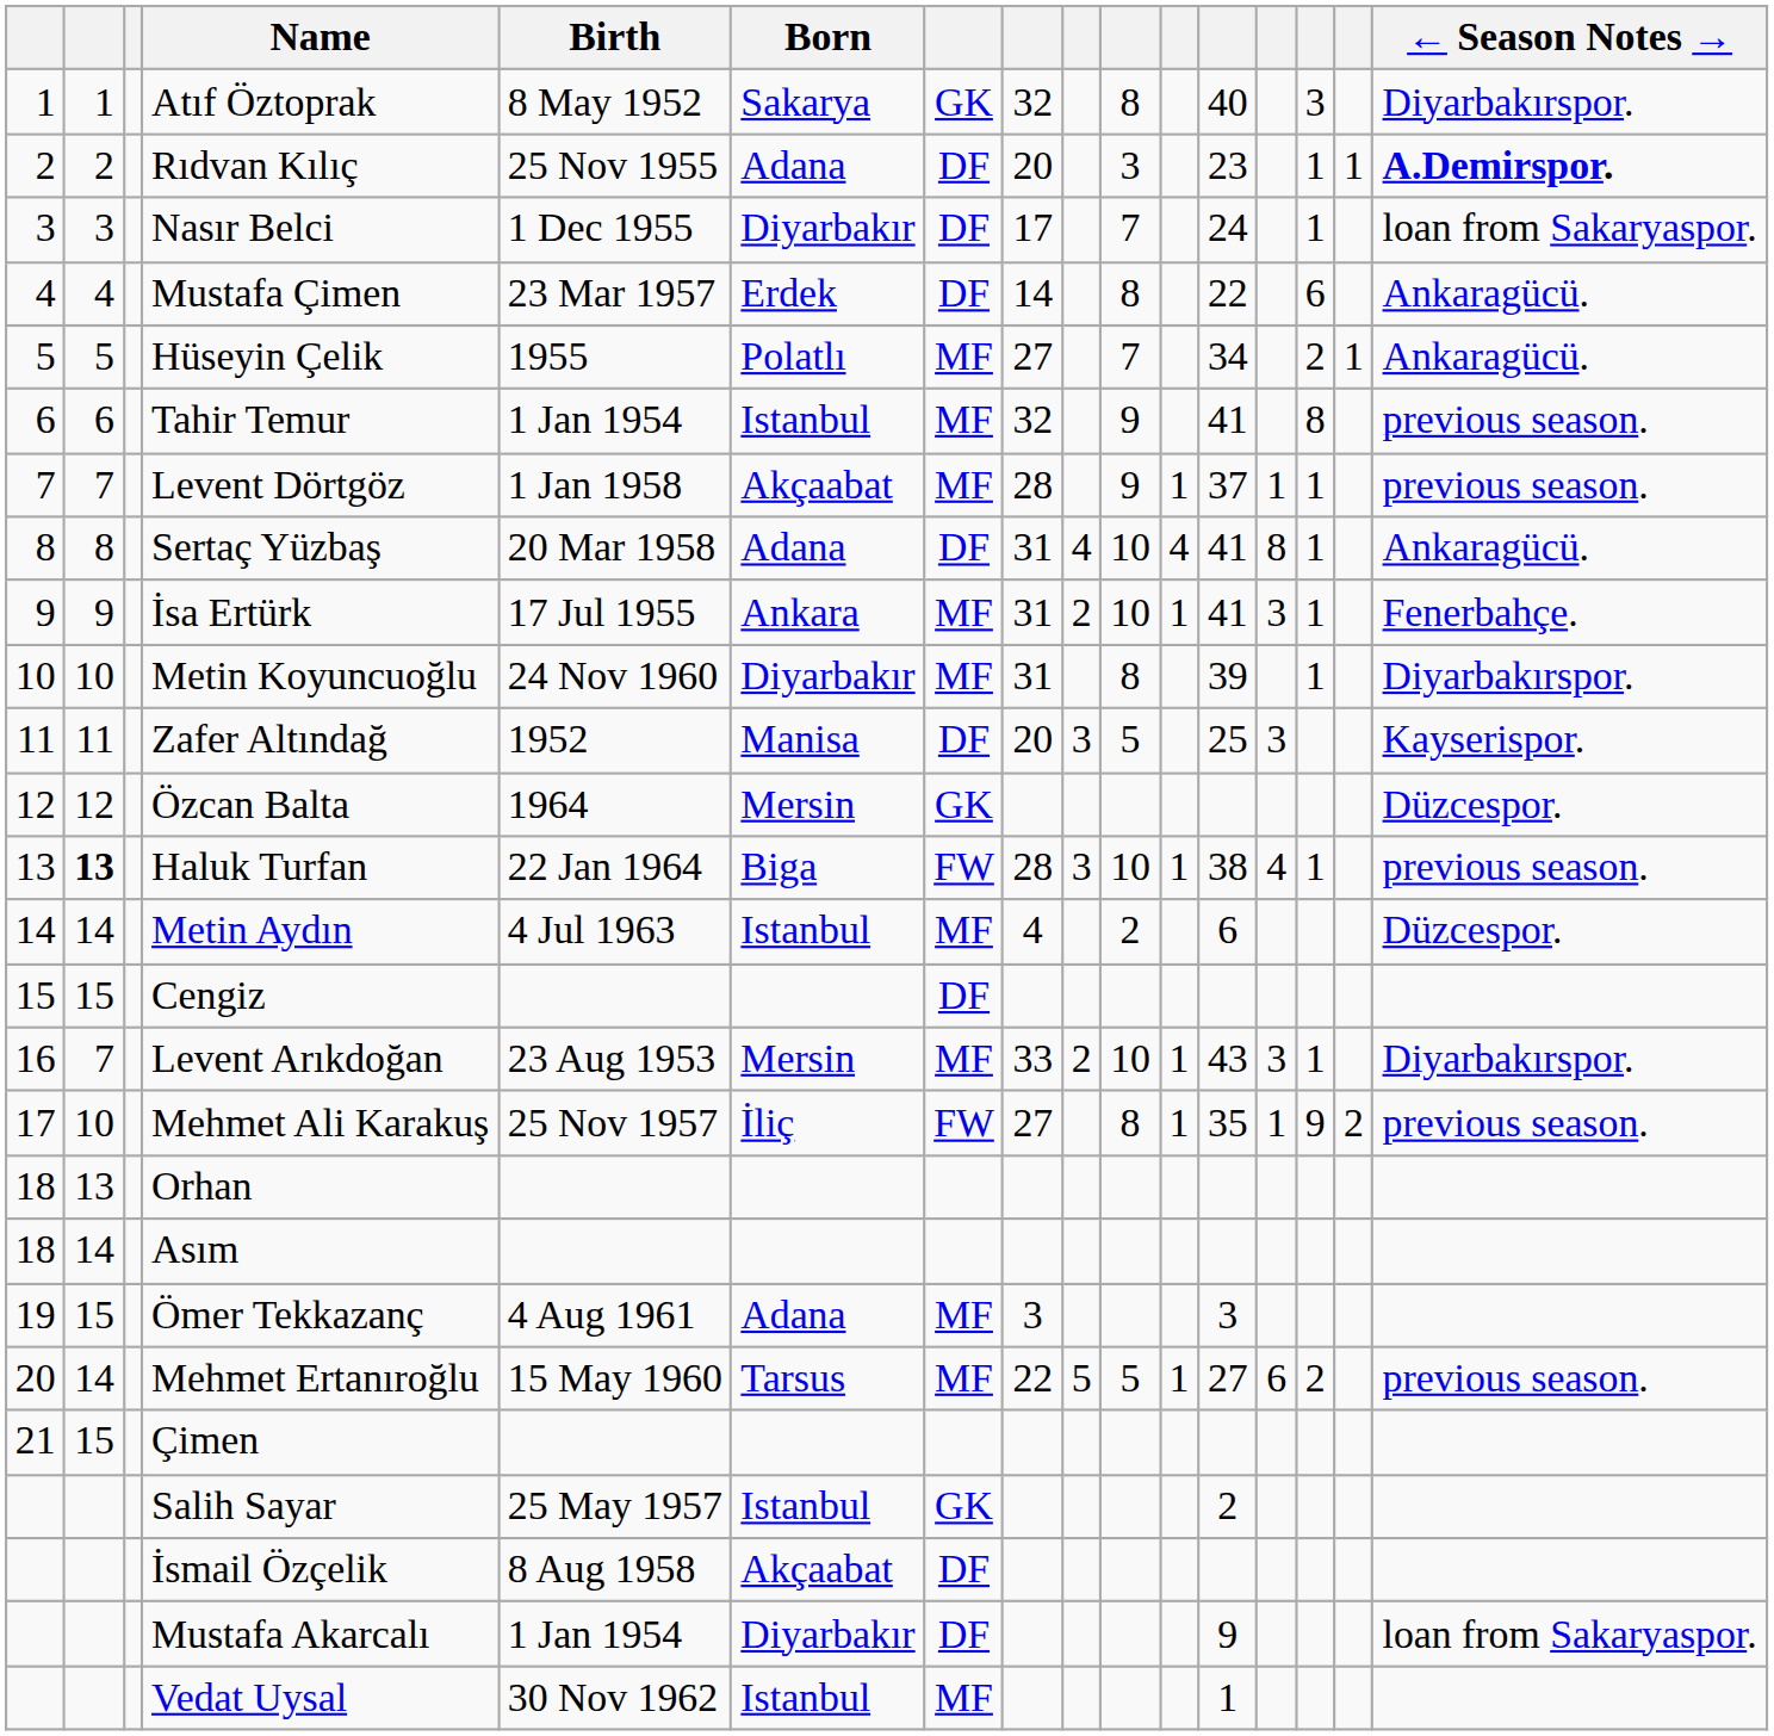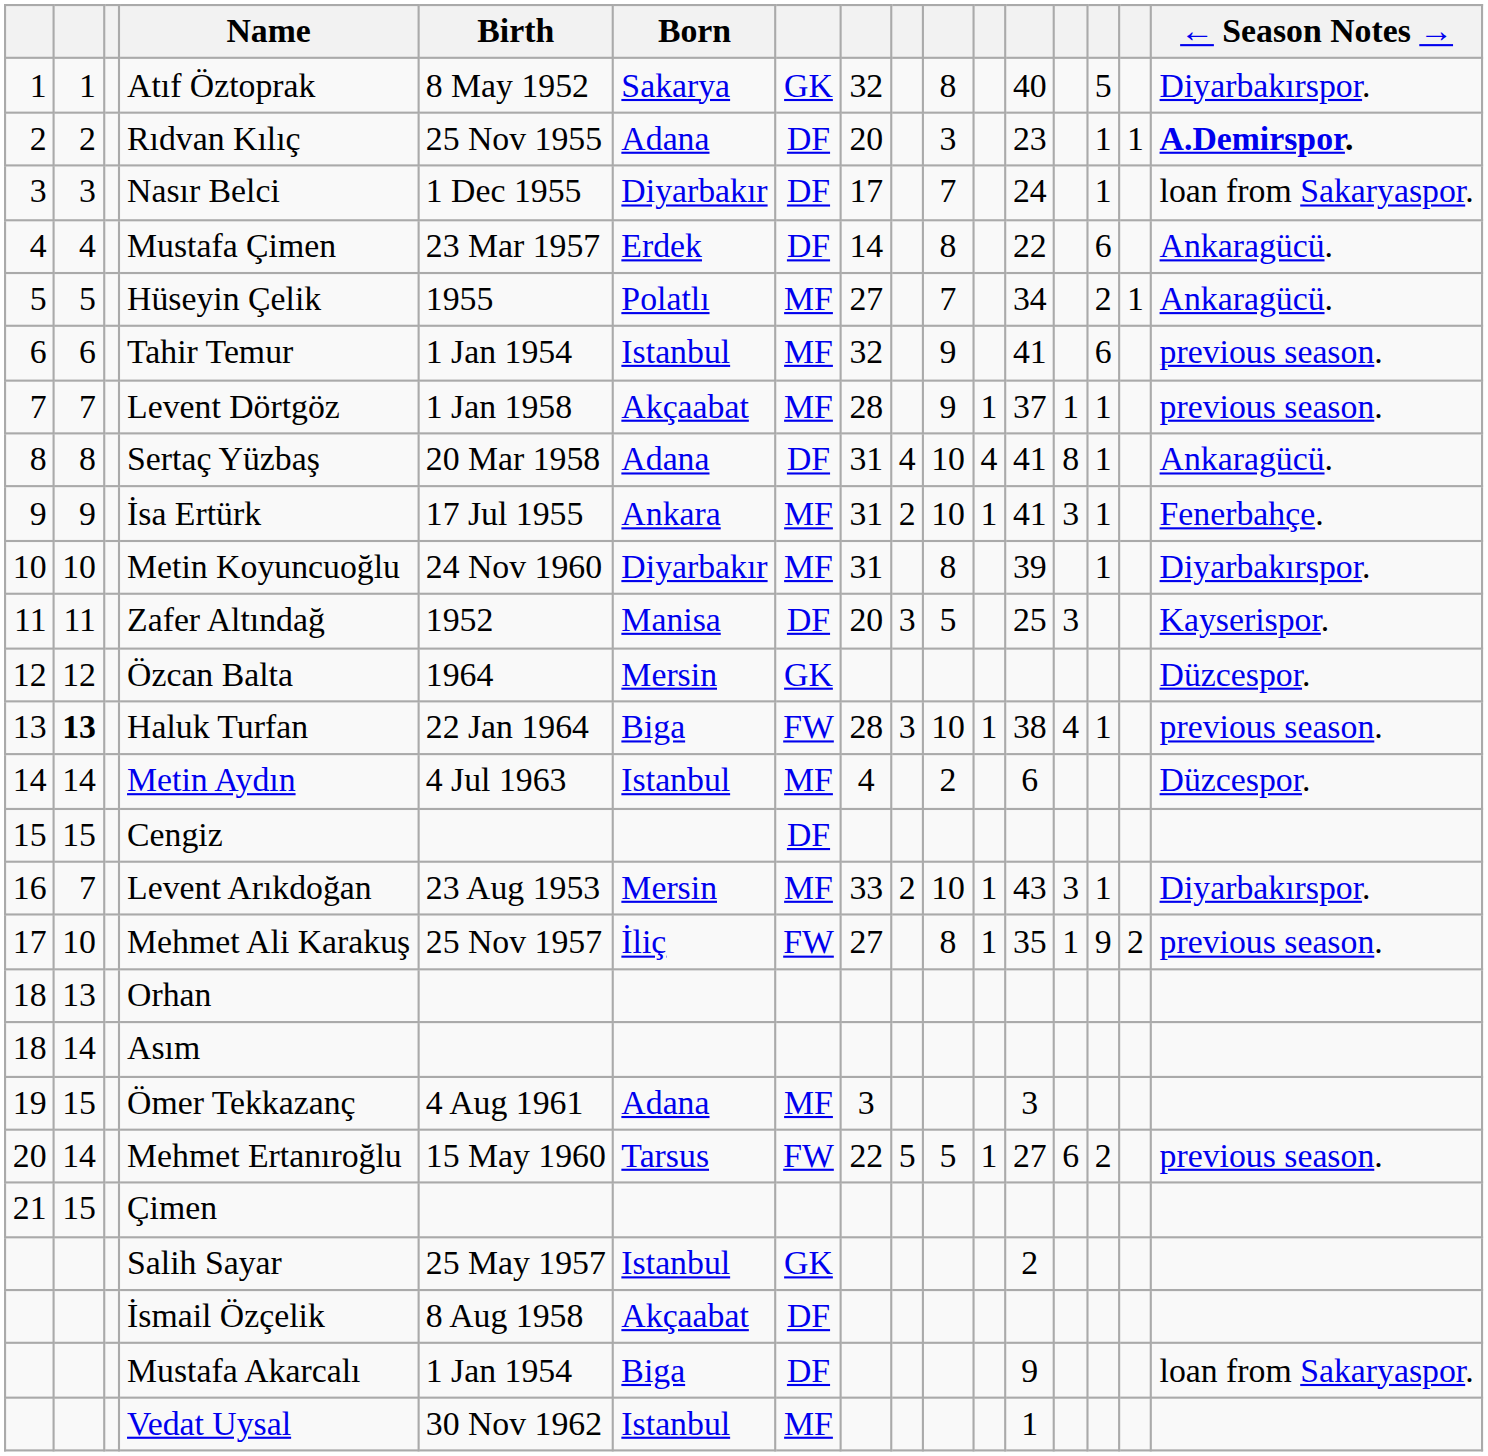 <table class="wikitable sortable">
 <tr>
 <th></th>
 <th></th>
 <th></th>
 <th>Name</th>
 <th>Birth</th>
 <th>Born</th>
 <th></th>
 <th></th>
 <th></th>
 <th></th>
 <th></th>
 <th></th>
 <th></th>
 <th></th>
 <th></th>
 <th><a href='#'>←</a> Season Notes <a href='#'>→</a></th>
 </tr>
 <tr>
 <td align="right">1</td>
 <td align="right">1</td>
 <td></td>
 <td>Atıf Öztoprak</td>
 <td>8 May 1952</td>
 <td><a href='#'>Sakarya</a></td>
 <td align="center"><a href='#'>GK</a></td>
 <td align="center">32</td>
 <td></td>
 <td align="center">8</td>
 <td></td>
 <td align="center">40</td>
 <td></td>
-<td align="center">3</td>
+<td align="center">5</td>
 <td></td>
 <td> <a href='#'>Diyarbakırspor</a>.</td>
 </tr>
 <tr>
 <td align="right">2</td>
 <td align="right">2</td>
 <td></td>
 <td>Rıdvan Kılıç</td>
 <td>25 Nov 1955</td>
 <td><a href='#'>Adana</a></td>
 <td align="center"><a href='#'>DF</a></td>
 <td align="center">20</td>
 <td></td>
 <td align="center">3</td>
 <td></td>
 <td align="center">23</td>
 <td></td>
 <td align="center">1</td>
 <td align="center">1</td>
 <td><strong> <a href='#'>A.Demirspor</a>.</strong></td>
 </tr>
 <tr>
 <td align="right">3</td>
 <td align="right">3</td>
 <td></td>
 <td>Nasır Belci</td>
 <td>1 Dec 1955</td>
 <td><a href='#'>Diyarbakır</a></td>
 <td align="center"><a href='#'>DF</a></td>
 <td align="center">17</td>
 <td></td>
 <td align="center">7</td>
 <td></td>
 <td align="center">24</td>
 <td></td>
 <td align="center">1</td>
 <td></td>
 <td>loan from <a href='#'>Sakaryaspor</a>.</td>
 </tr>
 <tr>
 <td align="right">4</td>
 <td align="right">4</td>
 <td></td>
 <td>Mustafa Çimen</td>
 <td>23 Mar 1957</td>
 <td><a href='#'>Erdek</a></td>
 <td align="center"><a href='#'>DF</a></td>
 <td align="center">14</td>
 <td></td>
 <td align="center">8</td>
 <td></td>
 <td align="center">22</td>
 <td></td>
 <td align="center">6</td>
 <td></td>
 <td> <a href='#'>Ankaragücü</a>.</td>
 </tr>
 <tr>
 <td align="right">5</td>
 <td align="right">5</td>
 <td></td>
 <td>Hüseyin Çelik</td>
 <td>1955</td>
 <td><a href='#'>Polatlı</a></td>
 <td align="center"><a href='#'>MF</a></td>
 <td align="center">27</td>
 <td></td>
 <td align="center">7</td>
 <td></td>
 <td align="center">34</td>
 <td></td>
 <td align="center">2</td>
 <td align="center">1</td>
 <td> <a href='#'>Ankaragücü</a>.</td>
 </tr>
 <tr>
 <td align="right">6</td>
 <td align="right">6</td>
 <td></td>
 <td>Tahir Temur</td>
 <td>1 Jan 1954</td>
 <td><a href='#'>Istanbul</a></td>
 <td align="center"><a href='#'>MF</a></td>
 <td align="center">32</td>
 <td></td>
 <td align="center">9</td>
 <td></td>
 <td align="center">41</td>
 <td></td>
-<td align="center">8</td>
+<td align="center">6</td>
 <td align="center"></td>
 <td> <a href='#'>previous season</a>.</td>
 </tr>
 <tr>
 <td align="right">7</td>
 <td align="right">7</td>
 <td></td>
 <td>Levent Dörtgöz</td>
 <td>1 Jan 1958</td>
 <td><a href='#'>Akçaabat</a></td>
 <td align="center"><a href='#'>MF</a></td>
 <td align="center">28</td>
 <td></td>
 <td align="center">9</td>
 <td align="center">1</td>
 <td align="center">37</td>
 <td align="center">1</td>
 <td align="center">1</td>
 <td></td>
 <td> <a href='#'>previous season</a>.</td>
 </tr>
 <tr>
 <td align="right">8</td>
 <td align="right">8</td>
 <td></td>
 <td>Sertaç Yüzbaş</td>
 <td>20 Mar 1958</td>
 <td><a href='#'>Adana</a></td>
 <td align="center"><a href='#'>DF</a></td>
 <td align="center">31</td>
 <td align="center">4</td>
 <td align="center">10</td>
 <td align="center">4</td>
 <td align="center">41</td>
 <td align="center">8</td>
 <td align="center">1</td>
 <td></td>
 <td> <a href='#'>Ankaragücü</a>.</td>
 </tr>
 <tr>
 <td align="right">9</td>
 <td align="right">9</td>
 <td></td>
 <td>İsa Ertürk</td>
 <td>17 Jul 1955</td>
 <td><a href='#'>Ankara</a></td>
 <td align="center"><a href='#'>MF</a></td>
 <td align="center">31</td>
 <td align="center">2</td>
 <td align="center">10</td>
 <td align="center">1</td>
 <td align="center">41</td>
 <td align="center">3</td>
 <td align="center">1</td>
 <td></td>
 <td> <a href='#'>Fenerbahçe</a>.</td>
 </tr>
 <tr>
 <td align="right">10</td>
 <td align="right">10</td>
 <td></td>
 <td>Metin Koyuncuoğlu</td>
 <td>24 Nov 1960</td>
 <td><a href='#'>Diyarbakır</a></td>
 <td align="center"><a href='#'>MF</a></td>
 <td align="center">31</td>
 <td></td>
 <td align="center">8</td>
 <td></td>
 <td align="center">39</td>
 <td></td>
 <td align="center">1</td>
 <td></td>
 <td> <a href='#'>Diyarbakırspor</a>.</td>
 </tr>
 <tr>
 <td align="right">11</td>
 <td align="right">11</td>
 <td></td>
 <td>Zafer Altındağ</td>
 <td>1952</td>
 <td><a href='#'>Manisa</a></td>
 <td align="center"><a href='#'>DF</a></td>
 <td align="center">20</td>
 <td align="center">3</td>
 <td align="center">5</td>
 <td></td>
 <td align="center">25</td>
 <td align="center">3</td>
 <td></td>
 <td></td>
 <td> <a href='#'>Kayserispor</a>.</td>
 </tr>
 <tr>
 <td align="right">12</td>
 <td align="right">12</td>
 <td></td>
 <td>Özcan Balta</td>
 <td>1964</td>
 <td><a href='#'>Mersin</a></td>
 <td align="center"><a href='#'>GK</a></td>
 <td align="center"></td>
 <td></td>
 <td></td>
 <td></td>
 <td></td>
 <td></td>
 <td></td>
 <td></td>
 <td> <a href='#'>Düzcespor</a>.</td>
 </tr>
 <tr>
 <td align="right">13</td>
 <td align="right"><strong>13</strong></td>
 <td></td>
 <td>Haluk Turfan</td>
 <td>22 Jan 1964</td>
 <td><a href='#'>Biga</a></td>
 <td align="center"><a href='#'>FW</a></td>
 <td align="center">28</td>
 <td align="center">3</td>
 <td align="center">10</td>
 <td align="center">1</td>
 <td align="center">38</td>
 <td align="center">4</td>
 <td align="center">1</td>
 <td></td>
 <td> <a href='#'>previous season</a>.</td>
 </tr>
 <tr>
 <td align="right">14</td>
 <td align="right">14</td>
 <td></td>
 <td><a href='#'>Metin Aydın</a></td>
 <td>4 Jul 1963</td>
 <td><a href='#'>Istanbul</a></td>
 <td align="center"><a href='#'>MF</a></td>
 <td align="center">4</td>
 <td></td>
 <td align="center">2</td>
 <td></td>
 <td align="center">6</td>
 <td></td>
 <td></td>
 <td></td>
 <td> <a href='#'>Düzcespor</a>.</td>
 </tr>
 <tr>
 <td align="right">15</td>
 <td align="right">15</td>
 <td></td>
 <td>Cengiz</td>
 <td></td>
 <td></td>
 <td align="center"><a href='#'>DF</a></td>
 <td align="center"></td>
 <td></td>
 <td></td>
 <td></td>
 <td></td>
 <td></td>
 <td></td>
 <td></td>
 <td></td>
 </tr>
 <tr>
 <td align="right">16</td>
 <td align="right">7</td>
 <td></td>
 <td>Levent Arıkdoğan</td>
 <td>23 Aug 1953</td>
 <td><a href='#'>Mersin</a></td>
 <td align="center"><a href='#'>MF</a></td>
 <td align="center">33</td>
 <td align="center">2</td>
 <td align="center">10</td>
 <td align="center">1</td>
 <td align="center">43</td>
 <td align="center">3</td>
 <td align="center">1</td>
 <td></td>
 <td> <a href='#'>Diyarbakırspor</a>.</td>
 </tr>
 <tr>
 <td align="right">17</td>
 <td align="right">10</td>
 <td></td>
 <td>Mehmet Ali Karakuş</td>
 <td>25 Nov 1957</td>
 <td><a href='#'>İliç</a></td>
 <td align="center"><a href='#'>FW</a></td>
 <td align="center">27</td>
 <td></td>
 <td align="center">8</td>
 <td align="center">1</td>
 <td align="center">35</td>
 <td align="center">1</td>
 <td align="center">9</td>
 <td align="center">2</td>
 <td> <a href='#'>previous season</a>.</td>
 </tr>
 <tr>
 <td align="right">18</td>
 <td align="right">13</td>
 <td></td>
 <td>Orhan</td>
 <td></td>
 <td></td>
 <td align="center"></td>
 <td align="center"></td>
 <td></td>
 <td></td>
 <td></td>
 <td></td>
 <td></td>
 <td></td>
 <td></td>
 <td></td>
 </tr>
 <tr>
 <td align="right">18</td>
 <td align="right">14</td>
 <td></td>
 <td>Asım</td>
 <td></td>
 <td></td>
 <td align="center"></td>
 <td align="center"></td>
 <td></td>
 <td></td>
 <td></td>
 <td></td>
 <td></td>
 <td></td>
 <td></td>
 <td></td>
 </tr>
 <tr>
 <td align="right">19</td>
 <td align="right">15</td>
 <td></td>
 <td>Ömer Tekkazanç</td>
 <td>4 Aug 1961</td>
 <td><a href='#'>Adana</a></td>
 <td align="center"><a href='#'>MF</a></td>
 <td align="center">3</td>
 <td></td>
 <td></td>
 <td></td>
 <td align="center">3</td>
 <td></td>
 <td></td>
 <td></td>
 <td></td>
 </tr>
 <tr>
 <td align="right">20</td>
 <td align="right">14</td>
 <td></td>
 <td>Mehmet Ertanıroğlu</td>
 <td>15 May 1960</td>
 <td><a href='#'>Tarsus</a></td>
-<td align="center"><a href='#'>MF</a></td>
+<td align="center"><a href='#'>FW</a></td>
 <td align="center">22</td>
 <td align="center">5</td>
 <td align="center">5</td>
 <td align="center">1</td>
 <td align="center">27</td>
 <td align="center">6</td>
 <td align="center">2</td>
 <td></td>
 <td> <a href='#'>previous season</a>.</td>
 </tr>
 <tr>
 <td align="right">21</td>
 <td align="right">15</td>
 <td></td>
 <td>Çimen</td>
 <td></td>
 <td></td>
 <td align="center"></td>
 <td align="center"></td>
 <td></td>
 <td></td>
 <td></td>
 <td></td>
 <td></td>
 <td></td>
 <td></td>
 <td></td>
 </tr>
 <tr>
 <td align="right"></td>
 <td align="right"></td>
 <td></td>
 <td>Salih Sayar</td>
 <td>25 May 1957</td>
 <td><a href='#'>Istanbul</a></td>
 <td align="center"><a href='#'>GK</a></td>
 <td></td>
 <td></td>
 <td></td>
 <td></td>
 <td align="center">2</td>
 <td align="center"></td>
 <td align="center"></td>
 <td align="center"></td>
 <td></td>
 </tr>
 <tr>
 <td align="right"></td>
 <td align="right"></td>
 <td></td>
 <td>İsmail Özçelik</td>
 <td>8 Aug 1958</td>
 <td><a href='#'>Akçaabat</a></td>
 <td align="center"><a href='#'>DF</a></td>
 <td></td>
 <td></td>
 <td></td>
 <td></td>
 <td align="center"></td>
 <td align="center"></td>
 <td align="center"></td>
 <td align="center"></td>
 <td></td>
 </tr>
 <tr>
 <td align="right"></td>
 <td align="right"></td>
 <td></td>
 <td>Mustafa Akarcalı</td>
 <td>1 Jan 1954</td>
-<td><a href='#'>Diyarbakır</a></td>
+<td><a href='#'>Biga</a></td>
 <td align="center"><a href='#'>DF</a></td>
 <td></td>
 <td></td>
 <td></td>
 <td></td>
 <td align="center">9</td>
 <td align="center"></td>
 <td align="center"></td>
 <td align="center"></td>
 <td>loan from <a href='#'>Sakaryaspor</a>.</td>
 </tr>
 <tr>
 <td align="right"></td>
 <td align="right"></td>
 <td></td>
 <td><a href='#'>Vedat Uysal</a></td>
 <td>30 Nov 1962</td>
 <td><a href='#'>Istanbul</a></td>
 <td align="center"><a href='#'>MF</a></td>
 <td></td>
 <td></td>
 <td></td>
 <td></td>
 <td align="center">1</td>
 <td align="center"></td>
 <td align="center"></td>
 <td align="center"></td>
 <td></td>
 </tr>
 </table>
